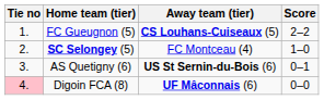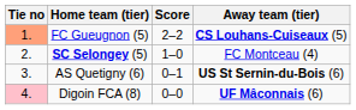 <table class="wikitable" style="text-align: center">
 <tr>
 <th>Tie no</th>
 <th>Home team (tier)</th>
+<th>Score</th>
 <th>Away team (tier)</th>
-<th>Score</th>
 </tr>
 <tr>
-<td>1.</td>
+<td style="background: lightsalmon;">1.</td>
 <td><a href='#'>FC Gueugnon</a> (5)</td>
+<td>2–2 </td>
 <td><strong><a href='#'>CS Louhans-Cuiseaux</a></strong> (5)</td>
-<td>2–2 </td>
 </tr>
 <tr>
 <td>2.</td>
 <td><strong><a href='#'>SC Selongey</a></strong> (5)</td>
+<td>1–0</td>
 <td><a href='#'>FC Montceau</a> (4)</td>
-<td>1–0</td>
 </tr>
 <tr>
 <td>3.</td>
 <td>AS Quetigny (6)</td>
+<td>0–1</td>
 <td><strong>US St Sernin-du-Bois</strong> (6)</td>
-<td>0–1</td>
 </tr>
 <tr>
 <td style="background: pink;">4.</td>
 <td>Digoin FCA (8)</td>
+<td>0–0 </td>
 <td><strong><a href='#'>UF Mâconnais</a></strong> (6)</td>
-<td>0–0 </td>
 </tr>
 </table>
